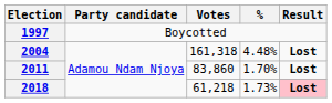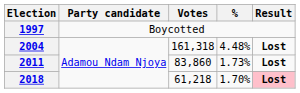 <table class="wikitable" style="text-align:center">
 <tr>
 <th><strong>Election</strong></th>
 <th>Party candidate</th>
 <th><strong>Votes</strong></th>
 <th><strong>%</strong></th>
 <th>Result</th>
 </tr>
 <tr>
 <th><a href='#'>1997</a></th>
 <td colspan="4">Boycotted</td>
 </tr>
 <tr>
 <th><a href='#'>2004</a></th>
 <td rowspan="3"><a href='#'>Adamou Ndam Njoya</a></td>
 <td>161,318</td>
 <td>4.48%</td>
 <td><strong>Lost</strong> </td>
 </tr>
 <tr>
 <th><a href='#'>2011</a></th>
 <td>83,860</td>
-<td>1.70%</td>
+<td>1.73%</td>
 <td><strong>Lost</strong> </td>
 </tr>
 <tr>
 <th><a href='#'>2018</a></th>
 <td>61,218</td>
-<td>1.73%</td>
+<td>1.70%</td>
 <td style="background: pink;"><strong>Lost</strong> </td>
 </tr>
 </table>
